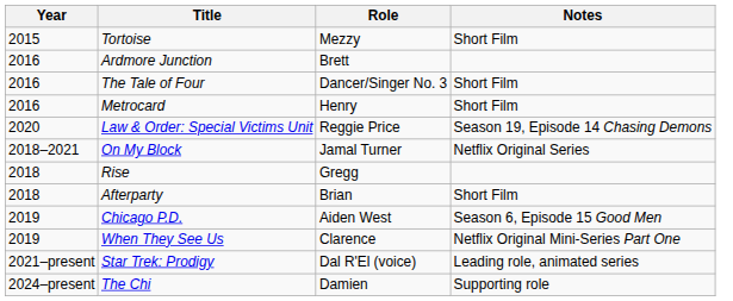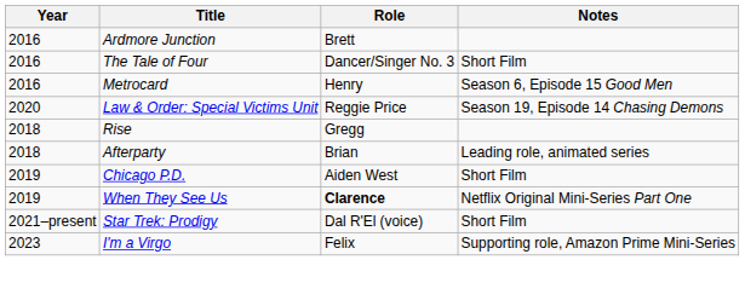 <table class="wikitable sortable">
 <tr>
 <th>Year</th>
 <th>Title</th>
 <th>Role</th>
 <th class="unsortable">Notes</th>
-</tr>
-<tr>
-<td>2015</td>
-<td><em>Tortoise</em></td>
-<td>Mezzy</td>
-<td>Short Film</td>
 </tr>
 <tr>
 <td>2016</td>
 <td><em>Ardmore Junction</em></td>
 <td>Brett</td>
 <td></td>
 </tr>
 <tr>
 <td>2016</td>
 <td><em>The Tale of Four</em></td>
 <td>Dancer/Singer No. 3</td>
 <td>Short Film</td>
 </tr>
 <tr>
 <td>2016</td>
 <td><em>Metrocard</em></td>
 <td>Henry</td>
-<td>Short Film</td>
+<td>Season 6, Episode 15 <em>Good Men</em></td>
 </tr>
 <tr>
 <td>2020</td>
 <td><em><a href='#'>Law & Order: Special Victims Unit</a></em></td>
 <td>Reggie Price</td>
 <td>Season 19, Episode 14 <em>Chasing Demons</em></td>
-</tr>
-<tr>
-<td>2018–2021</td>
-<td><em><a href='#'>On My Block</a></em></td>
-<td>Jamal Turner</td>
-<td>Netflix Original Series</td>
 </tr>
 <tr>
 <td>2018</td>
 <td><em>Rise</em></td>
 <td>Gregg</td>
 <td></td>
 </tr>
 <tr>
 <td>2018</td>
 <td><em>Afterparty</em></td>
 <td>Brian</td>
-<td>Short Film</td>
+<td>Leading role, animated series</td>
 </tr>
 <tr>
 <td>2019</td>
 <td><em><a href='#'>Chicago P.D.</a></em></td>
 <td>Aiden West</td>
-<td>Season 6, Episode 15 <em>Good Men</em></td>
+<td>Short Film</td>
 </tr>
 <tr>
 <td>2019</td>
 <td><em><a href='#'>When They See Us</a></em></td>
-<td>Clarence</td>
+<td><strong>Clarence</strong></td>
 <td>Netflix Original Mini-Series <em>Part One</em></td>
 </tr>
 <tr>
 <td>2021–present</td>
 <td><em><a href='#'>Star Trek: Prodigy</a></em></td>
 <td>Dal R'El (voice)</td>
-<td>Leading role, animated series</td>
+<td>Short Film</td>
 </tr>
 <tr>
-<td>2024–present</td>
-<td><em><a href='#'>The Chi</a></em></td>
-<td>Damien</td>
-<td>Supporting role</td>
+<td>2023</td>
+<td><em><a href='#'>I'm a Virgo</a></em></td>
+<td>Felix</td>
+<td>Supporting role, Amazon Prime Mini-Series</td>
 </tr>
 </table>
